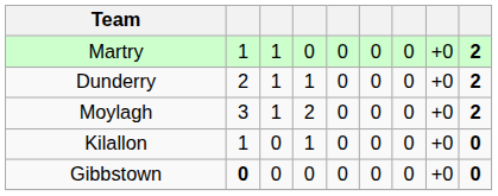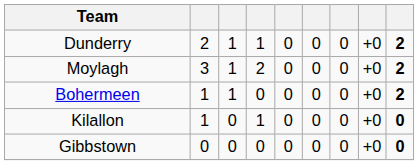 <table class="wikitable" style="text-align:center">
 <tr>
 <th width="175">Team</th>
 <th width="20"></th>
 <th width="20"></th>
 <th width="20"></th>
 <th width="20"></th>
 <th width="20"></th>
 <th width="20"></th>
 <th width="20"></th>
 <th width="20"></th>
-</tr>
-<tr style="background:#cfc;">
-<td>Martry</td>
-<td>1</td>
-<td>1</td>
-<td>0</td>
-<td>0</td>
-<td>0</td>
-<td>0</td>
-<td>+0</td>
-<td><strong>2</strong></td>
 </tr>
 <tr>
 <td>Dunderry</td>
 <td>2</td>
 <td>1</td>
 <td>1</td>
 <td>0</td>
 <td>0</td>
 <td>0</td>
 <td>+0</td>
 <td><strong>2</strong></td>
 </tr>
 <tr>
 <td>Moylagh</td>
 <td>3</td>
 <td>1</td>
 <td>2</td>
 <td>0</td>
 <td>0</td>
 <td>0</td>
 <td>+0</td>
 <td><strong>2</strong></td>
 </tr>
 <tr>
+<td><a href='#'>Bohermeen</a></td>
+<td>1</td>
+<td>1</td>
+<td>0</td>
+<td>0</td>
+<td>0</td>
+<td>0</td>
+<td>+0</td>
+<td><strong>2</strong></td>
+</tr>
+<tr>
 <td>Kilallon</td>
 <td>1</td>
 <td>0</td>
 <td>1</td>
 <td>0</td>
 <td>0</td>
 <td>0</td>
 <td>+0</td>
 <td><strong>0</strong></td>
 </tr>
 <tr>
 <td>Gibbstown</td>
-<td><strong>0</strong></td>
+<td>0</td>
 <td>0</td>
 <td>0</td>
 <td>0</td>
 <td>0</td>
 <td>0</td>
 <td>+0</td>
 <td><strong>0</strong></td>
 </tr>
 <tr>
 </tr>
 </table>
